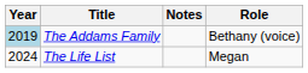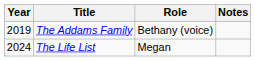 <table class="wikitable plainrowheaders sortable">
 <tr>
 <th scope="col">Year</th>
 <th scope="col">Title</th>
+<th scope="col">Role</th>
 <th scope="col" class="unsortable">Notes</th>
-<th scope="col">Role</th>
 </tr>
 <tr>
-<td style="background: lightblue;">2019</td>
+<td>2019</td>
 <td><em><a href='#'>The Addams Family</a></em></td>
+<td>Bethany (voice)</td>
 <td></td>
-<td>Bethany (voice)</td>
 </tr>
 <tr>
 <td>2024</td>
 <td><em><a href='#'>The Life List</a></em></td>
+<td>Megan</td>
 <td></td>
-<td>Megan</td>
 </tr>
 </table>
